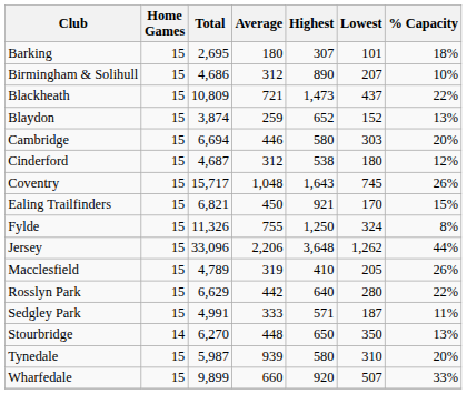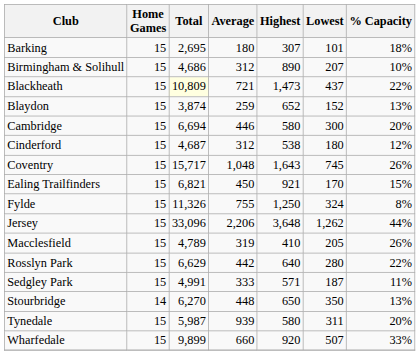 <table class="wikitable sortable" style="text-align:right">
 <tr>
 <th>Club</th>
 <th>Home<br>Games</th>
 <th>Total</th>
 <th>Average</th>
 <th>Highest</th>
 <th>Lowest</th>
 <th>% Capacity</th>
 </tr>
 <tr>
 <td style="text-align:left">Barking</td>
 <td>15</td>
 <td>2,695</td>
 <td>180</td>
 <td>307</td>
 <td>101</td>
 <td>18%</td>
 </tr>
 <tr>
 <td style="text-align:left">Birmingham & Solihull</td>
 <td>15</td>
 <td>4,686</td>
 <td>312</td>
 <td>890</td>
 <td>207</td>
 <td>10%</td>
 </tr>
 <tr>
 <td style="text-align:left">Blackheath</td>
 <td>15</td>
-<td>10,809</td>
+<td style="background: lightyellow;">10,809</td>
 <td>721</td>
 <td>1,473</td>
 <td>437</td>
 <td>22%</td>
 </tr>
 <tr>
 <td style="text-align:left">Blaydon</td>
 <td>15</td>
 <td>3,874</td>
 <td>259</td>
 <td>652</td>
 <td>152</td>
 <td>13%</td>
 </tr>
 <tr>
 <td style="text-align:left">Cambridge</td>
 <td>15</td>
 <td>6,694</td>
 <td>446</td>
 <td>580</td>
-<td>303</td>
+<td>300</td>
 <td>20%</td>
 </tr>
 <tr>
 <td style="text-align:left">Cinderford</td>
 <td>15</td>
 <td>4,687</td>
 <td>312</td>
 <td>538</td>
 <td>180</td>
 <td>12%</td>
 </tr>
 <tr>
 <td style="text-align:left">Coventry</td>
 <td>15</td>
 <td>15,717</td>
 <td>1,048</td>
 <td>1,643</td>
 <td>745</td>
 <td>26%</td>
 </tr>
 <tr>
 <td style="text-align:left">Ealing Trailfinders</td>
 <td>15</td>
 <td>6,821</td>
 <td>450</td>
 <td>921</td>
 <td>170</td>
 <td>15%</td>
 </tr>
 <tr>
 <td style="text-align:left">Fylde</td>
 <td>15</td>
 <td>11,326</td>
 <td>755</td>
 <td>1,250</td>
 <td>324</td>
 <td>8%</td>
 </tr>
 <tr>
 <td style="text-align:left">Jersey</td>
 <td>15</td>
 <td>33,096</td>
 <td>2,206</td>
 <td>3,648</td>
 <td>1,262</td>
 <td>44%</td>
 </tr>
 <tr>
 <td style="text-align:left">Macclesfield</td>
 <td>15</td>
 <td>4,789</td>
 <td>319</td>
 <td>410</td>
 <td>205</td>
 <td>26%</td>
 </tr>
 <tr>
 <td style="text-align:left">Rosslyn Park</td>
 <td>15</td>
 <td>6,629</td>
 <td>442</td>
 <td>640</td>
 <td>280</td>
 <td>22%</td>
 </tr>
 <tr>
 <td style="text-align:left">Sedgley Park</td>
 <td>15</td>
 <td>4,991</td>
 <td>333</td>
 <td>571</td>
 <td>187</td>
 <td>11%</td>
 </tr>
 <tr>
 <td style="text-align:left">Stourbridge</td>
 <td>14</td>
 <td>6,270</td>
 <td>448</td>
 <td>650</td>
 <td>350</td>
 <td>13%</td>
 </tr>
 <tr>
 <td style="text-align:left">Tynedale</td>
 <td>15</td>
 <td>5,987</td>
 <td>939</td>
 <td>580</td>
-<td>310</td>
+<td>311</td>
 <td>20%</td>
 </tr>
 <tr>
 <td style="text-align:left">Wharfedale</td>
 <td>15</td>
 <td>9,899</td>
 <td>660</td>
 <td>920</td>
 <td>507</td>
 <td>33%</td>
 </tr>
 <tr>
 </tr>
 </table>
